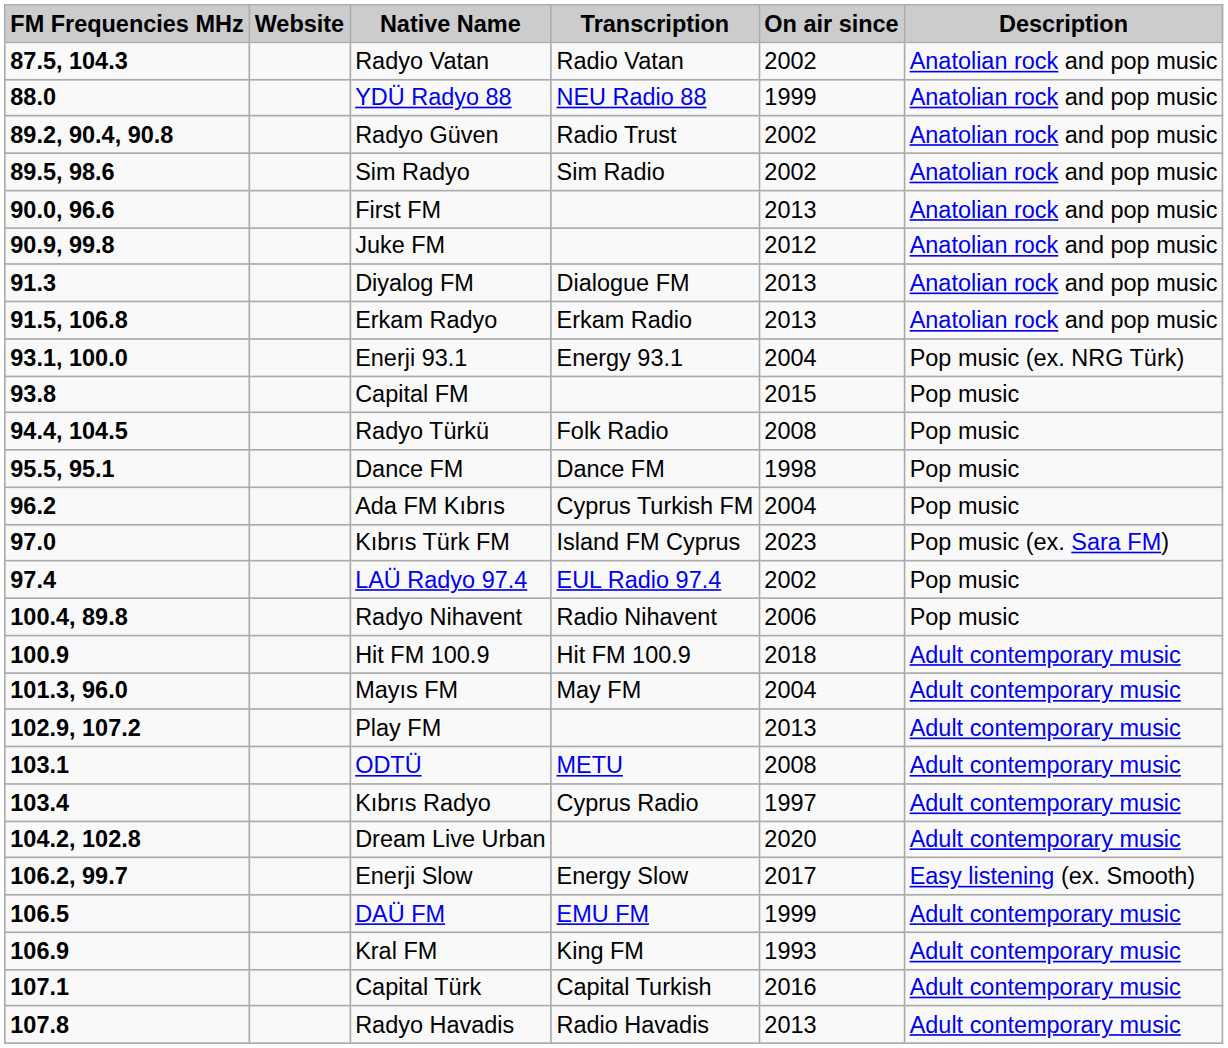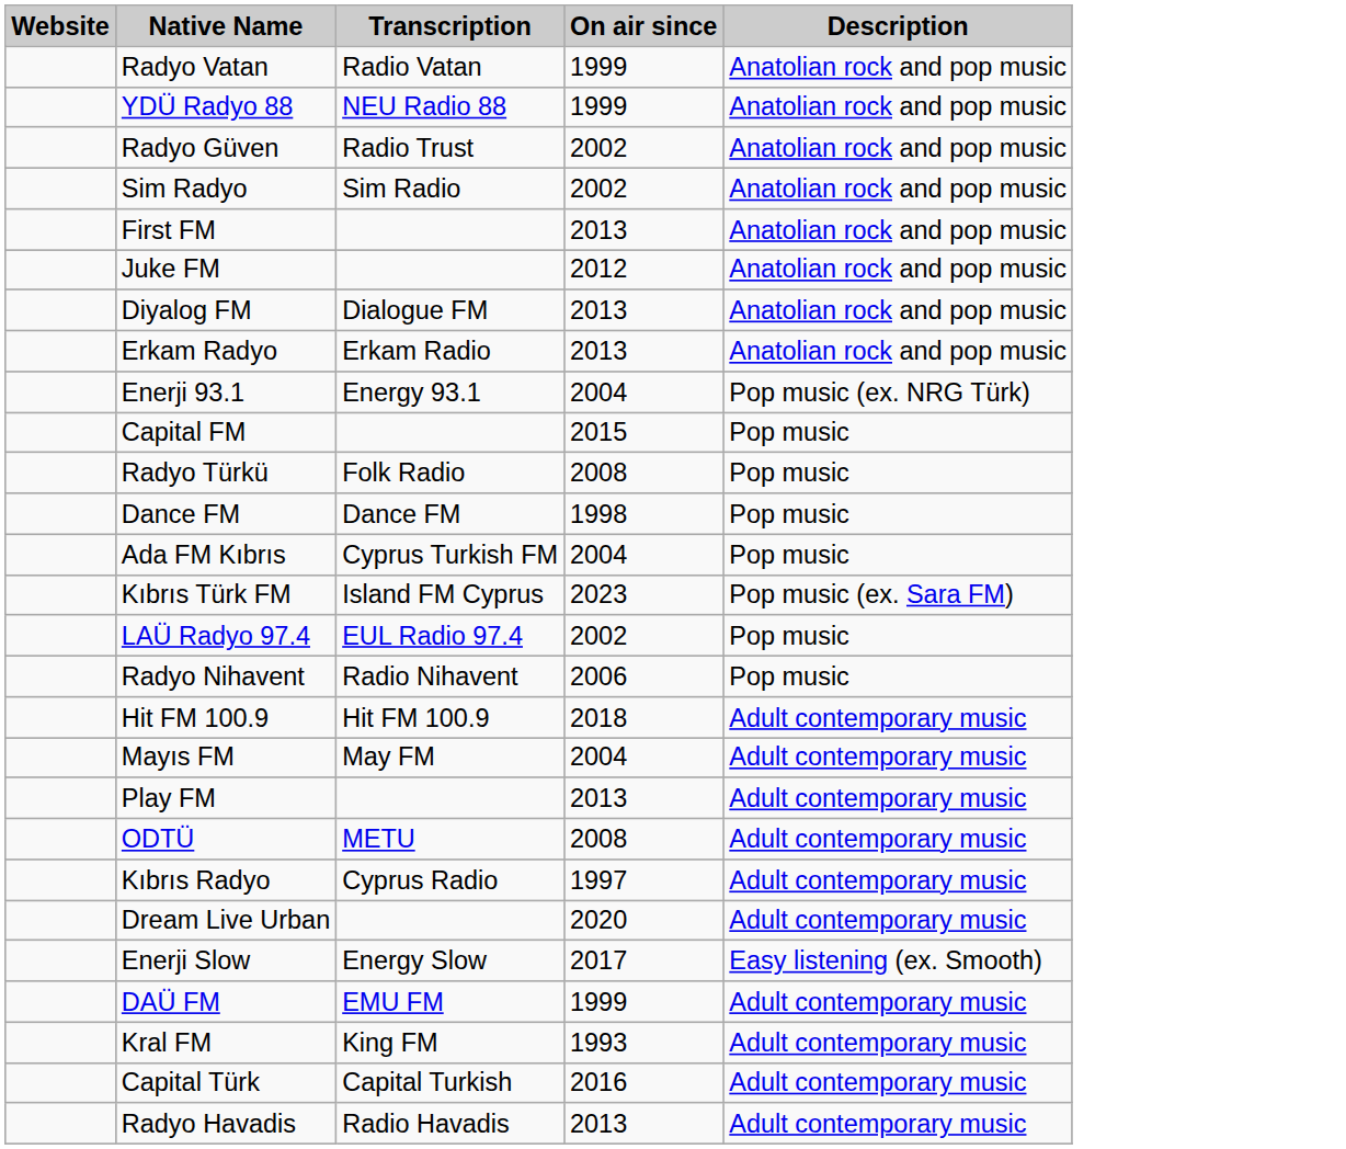 <table class="wikitable" style="font-size:90%;">
 <tr>
-<th style="background:#ccc;">FM Frequencies MHz</th>
 <th style="background:#ccc;">Website</th>
 <th style="background:#ccc;">Native Name</th>
 <th style="background:#ccc;">Transcription</th>
 <th style="background:#ccc;">On air since</th>
 <th style="background:#ccc;">Description</th>
 </tr>
 <tr>
-<td><strong>87.5, 104.3</strong></td>
 <td></td>
 <td>Radyo Vatan</td>
 <td>Radio Vatan</td>
-<td>2002</td>
+<td>1999</td>
 <td><a href='#'>Anatolian rock</a> and pop music</td>
 </tr>
 <tr>
-<td><strong>88.0</strong></td>
 <td></td>
 <td><a href='#'>YDÜ Radyo 88</a></td>
 <td><a href='#'>NEU Radio 88</a></td>
 <td>1999</td>
 <td><a href='#'>Anatolian rock</a> and pop music</td>
 </tr>
 <tr>
-<td><strong>89.2, 90.4, 90.8</strong></td>
 <td></td>
 <td>Radyo Güven</td>
 <td>Radio Trust</td>
 <td>2002</td>
 <td><a href='#'>Anatolian rock</a> and pop music</td>
 </tr>
 <tr>
-<td><strong>89.5, 98.6</strong></td>
 <td></td>
 <td>Sim Radyo</td>
 <td>Sim Radio</td>
 <td>2002</td>
 <td><a href='#'>Anatolian rock</a> and pop music</td>
 </tr>
 <tr>
-<td><strong>90.0, 96.6</strong></td>
 <td></td>
 <td>First FM</td>
 <td></td>
 <td>2013</td>
 <td><a href='#'>Anatolian rock</a> and pop music</td>
 </tr>
 <tr>
-<td><strong>90.9, 99.8</strong></td>
 <td></td>
 <td>Juke FM</td>
 <td></td>
 <td>2012</td>
 <td><a href='#'>Anatolian rock</a> and pop music</td>
 </tr>
 <tr>
-<td><strong>91.3</strong></td>
 <td></td>
 <td>Diyalog FM</td>
 <td>Dialogue FM</td>
 <td>2013</td>
 <td><a href='#'>Anatolian rock</a> and pop music</td>
 </tr>
 <tr>
-<td><strong>91.5, 106.8</strong></td>
 <td></td>
 <td>Erkam Radyo</td>
 <td>Erkam Radio</td>
 <td>2013</td>
 <td><a href='#'>Anatolian rock</a> and pop music</td>
 </tr>
 <tr>
-<td><strong>93.1, 100.0</strong></td>
 <td></td>
 <td>Enerji 93.1</td>
 <td>Energy 93.1</td>
 <td>2004</td>
 <td>Pop music (ex. NRG Türk)</td>
 </tr>
 <tr>
-<td><strong>93.8</strong></td>
 <td></td>
 <td>Capital FM</td>
 <td></td>
 <td>2015</td>
 <td>Pop music</td>
 </tr>
 <tr>
-<td><strong>94.4, 104.5</strong></td>
 <td></td>
 <td>Radyo Türkü</td>
 <td>Folk Radio</td>
 <td>2008</td>
 <td>Pop music</td>
 </tr>
 <tr>
-<td><strong>95.5, 95.1</strong></td>
 <td></td>
 <td>Dance FM</td>
 <td>Dance FM</td>
 <td>1998</td>
 <td>Pop music</td>
 </tr>
 <tr>
-<td><strong>96.2</strong></td>
 <td></td>
 <td>Ada FM Kıbrıs</td>
 <td>Cyprus Turkish FM</td>
 <td>2004</td>
 <td>Pop music</td>
 </tr>
 <tr>
-<td><strong>97.0</strong></td>
 <td></td>
 <td>Kıbrıs Türk FM</td>
 <td>Island FM Cyprus</td>
 <td>2023</td>
 <td>Pop music (ex. <a href='#'>Sara FM</a>)</td>
 </tr>
 <tr>
-<td><strong>97.4</strong></td>
 <td></td>
 <td><a href='#'>LAÜ Radyo 97.4</a></td>
 <td><a href='#'>EUL Radio 97.4</a></td>
 <td>2002</td>
 <td>Pop music</td>
 </tr>
 <tr>
-<td><strong>100.4, 89.8</strong></td>
 <td></td>
 <td>Radyo Nihavent</td>
 <td>Radio Nihavent</td>
 <td>2006</td>
 <td>Pop music</td>
 </tr>
 <tr>
-<td><strong>100.9</strong></td>
 <td></td>
 <td>Hit FM 100.9</td>
 <td>Hit FM 100.9</td>
 <td>2018</td>
 <td><a href='#'>Adult contemporary music</a></td>
 </tr>
 <tr>
-<td><strong>101.3, 96.0</strong></td>
 <td></td>
 <td>Mayıs FM</td>
 <td>May FM</td>
 <td>2004</td>
 <td><a href='#'>Adult contemporary music</a></td>
 </tr>
 <tr>
-<td><strong>102.9, 107.2</strong></td>
 <td></td>
 <td>Play FM</td>
 <td></td>
 <td>2013</td>
 <td><a href='#'>Adult contemporary music</a></td>
 </tr>
 <tr>
-<td><strong>103.1</strong></td>
 <td></td>
 <td><a href='#'>ODTÜ</a></td>
 <td><a href='#'>METU</a></td>
 <td>2008</td>
 <td><a href='#'>Adult contemporary music</a></td>
 </tr>
 <tr>
-<td><strong>103.4</strong></td>
 <td></td>
 <td>Kıbrıs Radyo</td>
 <td>Cyprus Radio</td>
 <td>1997</td>
 <td><a href='#'>Adult contemporary music</a></td>
 </tr>
 <tr>
-<td><strong>104.2, 102.8</strong></td>
 <td></td>
 <td>Dream Live Urban</td>
 <td></td>
 <td>2020</td>
 <td><a href='#'>Adult contemporary music</a></td>
 </tr>
 <tr>
-<td><strong>106.2, 99.7</strong></td>
 <td></td>
 <td>Enerji Slow</td>
 <td>Energy Slow</td>
 <td>2017</td>
 <td><a href='#'>Easy listening</a> (ex. Smooth)</td>
 </tr>
 <tr>
-<td><strong>106.5</strong></td>
 <td></td>
 <td><a href='#'>DAÜ FM</a></td>
 <td><a href='#'>EMU FM</a></td>
 <td>1999</td>
 <td><a href='#'>Adult contemporary music</a></td>
 </tr>
 <tr>
-<td><strong>106.9</strong></td>
 <td></td>
 <td>Kral FM</td>
 <td>King FM</td>
 <td>1993</td>
 <td><a href='#'>Adult contemporary music</a></td>
 </tr>
 <tr>
-<td><strong>107.1</strong></td>
 <td></td>
 <td>Capital Türk</td>
 <td>Capital Turkish</td>
 <td>2016</td>
 <td><a href='#'>Adult contemporary music</a></td>
 </tr>
 <tr>
-<td><strong>107.8</strong></td>
 <td></td>
 <td>Radyo Havadis</td>
 <td>Radio Havadis</td>
 <td>2013</td>
 <td><a href='#'>Adult contemporary music</a></td>
 </tr>
 </table>
